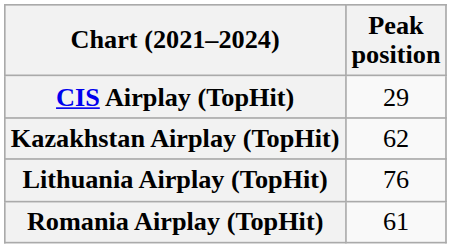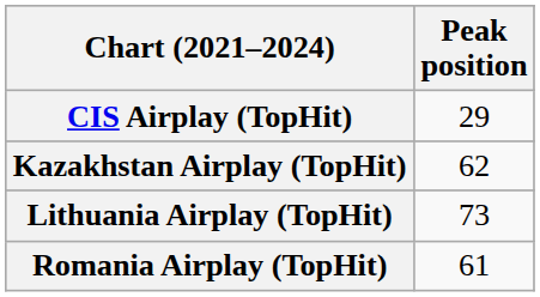 <table class="wikitable plainrowheaders sortable" style="text-align:center">
 <tr>
 <th scope="col">Chart (2021–2024)</th>
 <th scope="col">Peak<br>position</th>
 </tr>
 <tr>
 <th scope="row"><a href='#'>CIS</a> Airplay (TopHit)</th>
 <td>29</td>
 </tr>
 <tr>
 <th scope="row">Kazakhstan Airplay (TopHit)</th>
 <td>62</td>
 </tr>
 <tr>
 <th scope="row">Lithuania Airplay (TopHit)</th>
-<td>76</td>
+<td>73</td>
 </tr>
 <tr>
 <th scope="row">Romania Airplay (TopHit)</th>
 <td>61</td>
 </tr>
 </table>
